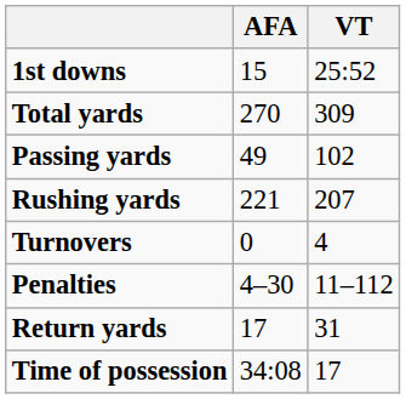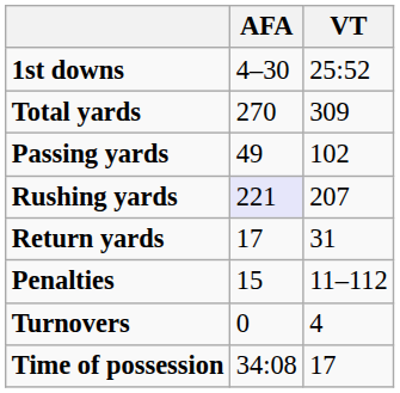 <table class="wikitable">
 <tr>
 <th></th>
 <th>AFA</th>
 <th>VT</th>
 </tr>
 <tr>
 <td><strong>1st downs</strong></td>
-<td>15</td>
+<td>4–30</td>
 <td>25:52</td>
 </tr>
 <tr>
 <td><strong>Total yards</strong></td>
 <td>270</td>
 <td>309</td>
 </tr>
 <tr>
 <td><strong>Passing yards</strong></td>
 <td>49</td>
 <td>102</td>
 </tr>
 <tr>
 <td><strong>Rushing yards</strong></td>
-<td>221</td>
+<td style="background: lavender;">221</td>
 <td>207</td>
+</tr>
+<tr>
+<td><strong>Return yards</strong></td>
+<td>17</td>
+<td>31</td>
+</tr>
+<tr>
+<td><strong>Penalties</strong></td>
+<td>15</td>
+<td>11–112</td>
 </tr>
 <tr>
 <td><strong>Turnovers</strong></td>
 <td>0</td>
 <td>4</td>
 </tr>
 <tr>
-<td><strong>Penalties</strong></td>
-<td>4–30</td>
-<td>11–112</td>
-</tr>
-<tr>
-<td><strong>Return yards</strong></td>
-<td>17</td>
-<td>31</td>
-</tr>
-<tr>
 <td><strong>Time of possession</strong></td>
 <td>34:08</td>
 <td>17</td>
 </tr>
 </table>
